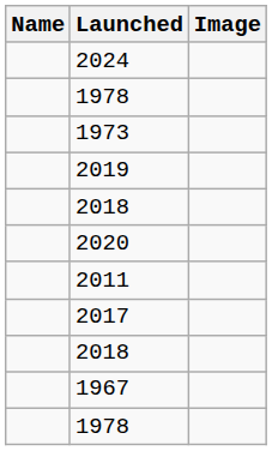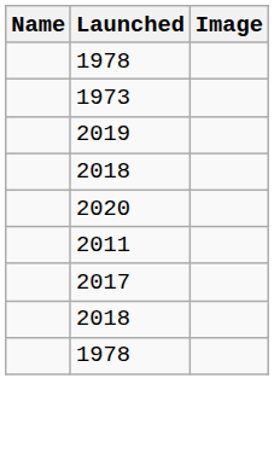 <table class = "wikitable sortable">
 <tr>
 <th>Name</th>
 <th>Launched</th>
 <th>Image</th>
-</tr>
-<tr>
-<td></td>
-<td>2024</td>
-<td></td>
 </tr>
 <tr>
 <td></td>
 <td>1978</td>
 <td></td>
 </tr>
 <tr>
 <td></td>
 <td>1973</td>
 <td></td>
 </tr>
 <tr>
 <td></td>
 <td>2019</td>
 <td></td>
 </tr>
 <tr>
 <td></td>
 <td>2018</td>
 <td></td>
 </tr>
 <tr>
 <td></td>
 <td>2020</td>
 <td></td>
 </tr>
 <tr>
 <td></td>
 <td>2011</td>
 <td></td>
 </tr>
 <tr>
 <td></td>
 <td>2017</td>
 <td></td>
 </tr>
 <tr>
 <td></td>
 <td>2018</td>
 <td></td>
 </tr>
 <tr>
 <td></td>
-<td>1967</td>
-<td></td>
-</tr>
-<tr>
-<td></td>
 <td>1978</td>
 <td></td>
 </tr>
 </table>
